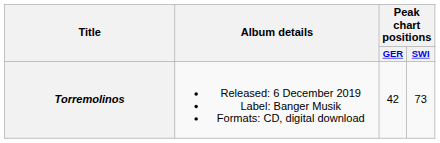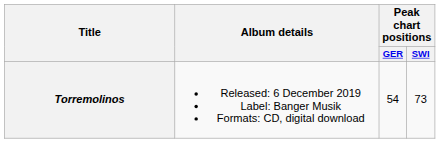 <table class="wikitable plainrowheaders" style="text-align:center;">
 <tr>
 <th scope="col" rowspan="2" style="width:15em;">Title</th>
 <th scope="col" rowspan="2" style="width:18em;">Album details</th>
 <th scope="col" colspan="2">Peak chart positions</th>
 </tr>
 <tr>
 <th style="width:2.5em; font-size:85%"><a href='#'>GER</a><br></th>
 <th style="width:2.5em; font-size:85%"><a href='#'>SWI</a><br></th>
 </tr>
 <tr>
 <th scope="row"><em>Torremolinos</em></th>
 <td><br><ul><li>Released: 6 December 2019</li><li>Label: Banger Musik</li><li>Formats: CD, digital download</li></ul></td>
-<td>42</td>
+<td>54</td>
 <td>73</td>
 </tr>
 </table>
